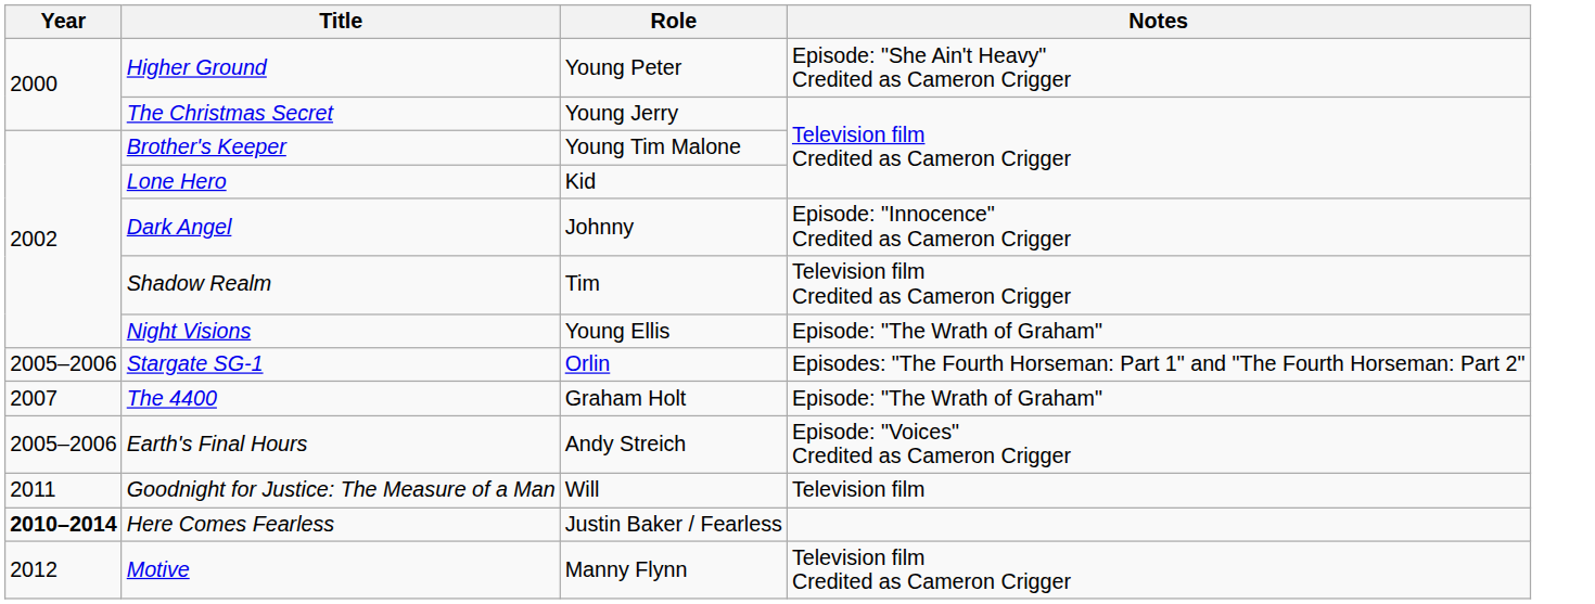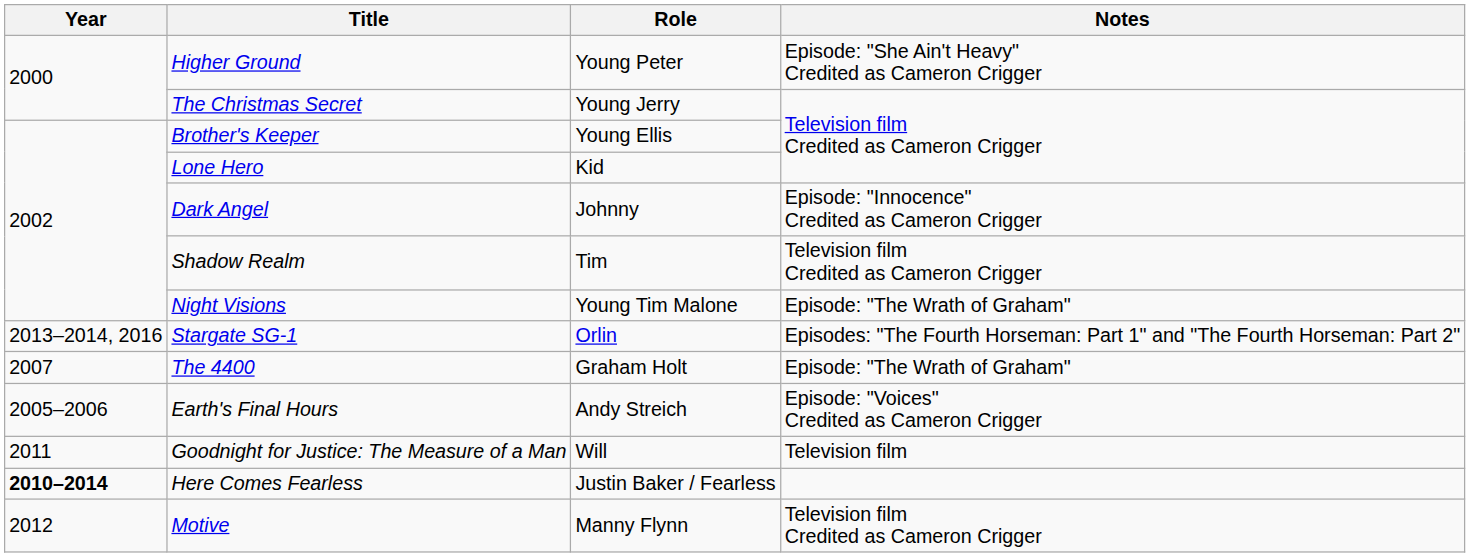 <table class="wikitable sortable">
 <tr>
 <th>Year</th>
 <th>Title</th>
 <th>Role</th>
 <th class="unsortable">Notes</th>
 </tr>
 <tr>
 <td rowspan=2>2000</td>
 <td><em><a href='#'>Higher Ground</a></em></td>
 <td>Young Peter</td>
 <td>Episode: "She Ain't Heavy"<br>Credited as Cameron Crigger</td>
 </tr>
 <tr>
 <td data-sort-value="Christmas Secret, The"><em><a href='#'>The Christmas Secret</a></em></td>
 <td>Young Jerry</td>
 <td rowspan=3><a href='#'>Television film</a><br>Credited as Cameron Crigger</td>
 </tr>
 <tr>
 <td rowspan=5>2002</td>
 <td><em><a href='#'>Brother's Keeper</a></em></td>
-<td>Young Tim Malone</td>
+<td>Young Ellis</td>
 </tr>
 <tr>
 <td><em><a href='#'>Lone Hero</a></em></td>
 <td>Kid</td>
 </tr>
 <tr>
 <td><em><a href='#'>Dark Angel</a></em></td>
 <td>Johnny</td>
 <td>Episode: "Innocence"<br>Credited as Cameron Crigger</td>
 </tr>
 <tr>
 <td><em>Shadow Realm</em></td>
 <td>Tim</td>
 <td>Television film<br>Credited as Cameron Crigger</td>
 </tr>
 <tr>
 <td><em><a href='#'>Night Visions</a></em></td>
-<td>Young Ellis</td>
+<td>Young Tim Malone</td>
 <td>Episode: "The Wrath of Graham"</td>
 </tr>
 <tr>
-<td>2005–2006</td>
+<td>2013–2014, 2016</td>
 <td><em><a href='#'>Stargate SG-1</a></em></td>
 <td><a href='#'>Orlin</a></td>
 <td>Episodes: "The Fourth Horseman: Part 1" and "The Fourth Horseman: Part 2"</td>
 </tr>
 <tr>
 <td>2007</td>
 <td data-sort-value="4400, The"><em><a href='#'>The 4400</a></em></td>
 <td>Graham Holt</td>
 <td>Episode: "The Wrath of Graham"</td>
 </tr>
 <tr>
 <td>2005–2006</td>
 <td><em>Earth's Final Hours</em></td>
 <td>Andy Streich</td>
 <td>Episode: "Voices"<br>Credited as Cameron Crigger</td>
 </tr>
 <tr>
 <td>2011</td>
 <td><em>Goodnight for Justice: The Measure of a Man</em></td>
 <td>Will</td>
 <td>Television film</td>
 </tr>
 <tr>
 <td><strong>2010–2014</strong></td>
 <td><em>Here Comes Fearless</em></td>
 <td>Justin Baker / Fearless</td>
 <td></td>
 </tr>
 <tr>
 <td>2012</td>
 <td><em><a href='#'>Motive</a></em></td>
 <td>Manny Flynn</td>
 <td>Television film<br>Credited as Cameron Crigger</td>
 </tr>
 </table>
